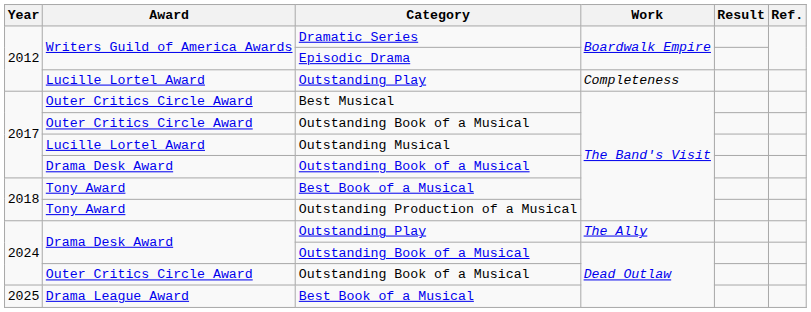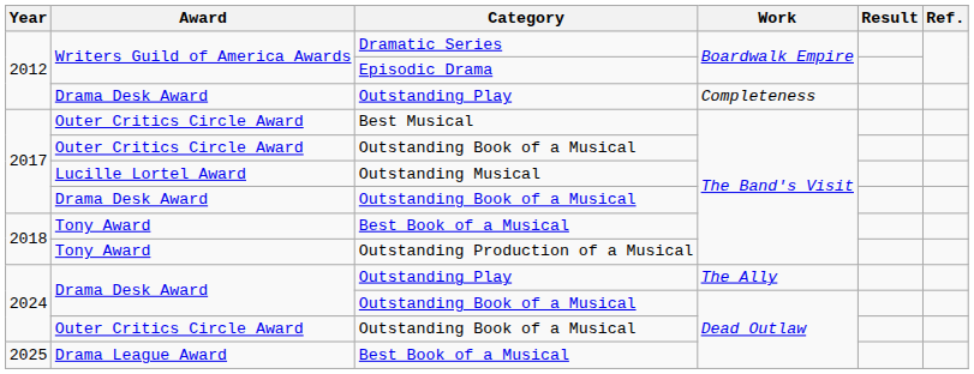 <table class = "wikitable">
 <tr>
 <th>Year</th>
 <th>Award</th>
 <th>Category</th>
 <th>Work</th>
 <th>Result</th>
 <th>Ref.</th>
 </tr>
 <tr>
 <td rowspan=3>2012</td>
 <td rowspan=2><a href='#'>Writers Guild of America Awards</a></td>
 <td><a href='#'>Dramatic Series</a></td>
 <td rowspan=2><em><a href='#'>Boardwalk Empire</a></em></td>
 <td></td>
 <td rowspan=2></td>
 </tr>
 <tr>
 <td><a href='#'>Episodic Drama</a></td>
 <td></td>
 </tr>
 <tr>
-<td><a href='#'>Lucille Lortel Award</a></td>
+<td><a href='#'>Drama Desk Award</a></td>
 <td><a href='#'>Outstanding Play</a></td>
 <td><em>Completeness</em></td>
 <td></td>
 <td></td>
 </tr>
 <tr>
 <td rowspan=4>2017</td>
 <td><a href='#'>Outer Critics Circle Award</a></td>
 <td>Best Musical</td>
 <td rowspan=6><em><a href='#'>The Band's Visit</a></em></td>
 <td></td>
 <td></td>
 </tr>
 <tr>
 <td><a href='#'>Outer Critics Circle Award</a></td>
 <td>Outstanding Book of a Musical</td>
 <td></td>
 <td></td>
 </tr>
 <tr>
 <td><a href='#'>Lucille Lortel Award</a></td>
 <td>Outstanding Musical</td>
 <td></td>
 <td></td>
 </tr>
 <tr>
 <td><a href='#'>Drama Desk Award</a></td>
 <td><a href='#'>Outstanding Book of a Musical</a></td>
 <td></td>
 <td></td>
 </tr>
 <tr>
 <td rowspan=2>2018</td>
 <td><a href='#'>Tony Award</a></td>
 <td><a href='#'>Best Book of a Musical</a></td>
 <td></td>
 <td></td>
 </tr>
 <tr>
 <td><a href='#'>Tony Award</a></td>
 <td>Outstanding Production of a Musical</td>
 <td></td>
 <td></td>
 </tr>
 <tr>
 <td rowspan=3>2024</td>
 <td rowspan=2><a href='#'>Drama Desk Award</a></td>
 <td><a href='#'>Outstanding Play</a></td>
 <td><em><a href='#'>The Ally</a></em></td>
 <td></td>
 <td></td>
 </tr>
 <tr>
 <td><a href='#'>Outstanding Book of a Musical</a></td>
 <td rowspan=3><em><a href='#'>Dead Outlaw</a></em></td>
 <td></td>
 <td></td>
 </tr>
 <tr>
 <td><a href='#'>Outer Critics Circle Award</a></td>
 <td>Outstanding Book of a Musical</td>
 <td></td>
 <td></td>
 </tr>
 <tr>
 <td>2025</td>
 <td><a href='#'>Drama League Award</a></td>
 <td><a href='#'>Best Book of a Musical</a></td>
 <td></td>
 <td></td>
 </tr>
 </table>
